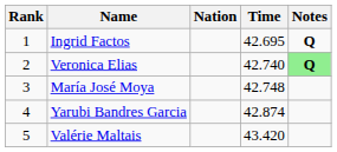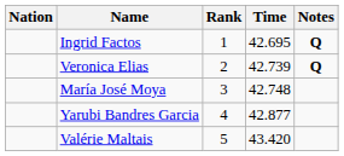 <table class="wikitable sortable">
 <tr>
+<th>Nation</th>
+<th>Name</th>
 <th>Rank</th>
-<th>Name</th>
-<th>Nation</th>
 <th>Time</th>
 <th>Notes</th>
 </tr>
 <tr>
+<td></td>
+<td><a href='#'>Ingrid Factos</a></td>
 <td align="center">1</td>
-<td><a href='#'>Ingrid Factos</a></td>
-<td></td>
 <td align="center">42.695</td>
 <td align="center"><strong>Q</strong></td>
 </tr>
 <tr>
+<td></td>
+<td><a href='#'>Veronica Elias</a></td>
 <td align="center">2</td>
-<td><a href='#'>Veronica Elias</a></td>
-<td></td>
-<td align="center">42.740</td>
-<td align="center" style="background: lightgreen;"><strong>Q</strong></td>
+<td align="center">42.739</td>
+<td align="center"><strong>Q</strong></td>
 </tr>
 <tr>
+<td></td>
+<td><a href='#'>María José Moya</a></td>
 <td align="center">3</td>
-<td><a href='#'>María José Moya</a></td>
-<td></td>
 <td align="center">42.748</td>
 <td align="center"></td>
 </tr>
 <tr>
+<td></td>
+<td><a href='#'>Yarubi Bandres Garcia</a></td>
 <td align="center">4</td>
-<td><a href='#'>Yarubi Bandres Garcia</a></td>
-<td></td>
-<td align="center">42.874</td>
+<td align="center">42.877</td>
 <td align="center"></td>
 </tr>
 <tr>
+<td></td>
+<td><a href='#'>Valérie Maltais</a></td>
 <td align="center">5</td>
-<td><a href='#'>Valérie Maltais</a></td>
-<td></td>
 <td align="center">43.420</td>
 <td align="center"></td>
 </tr>
 </table>
